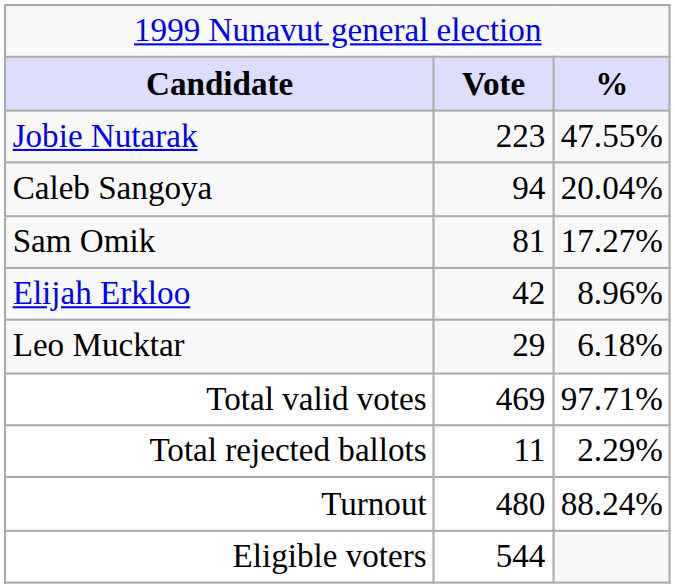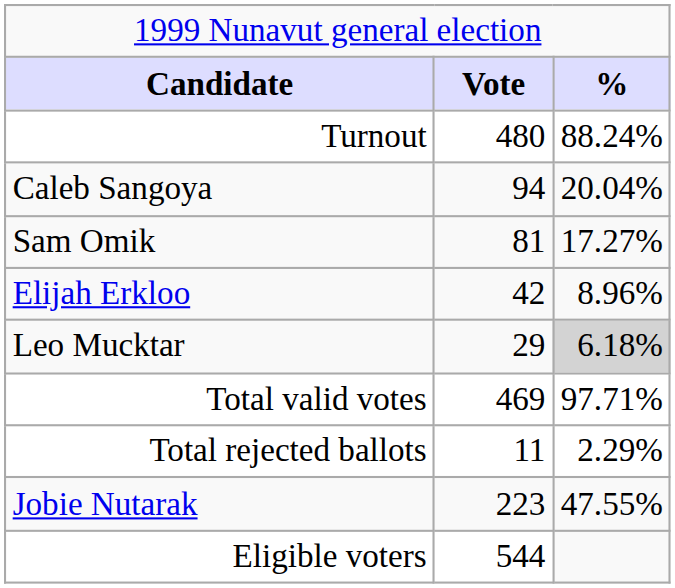 <table class="wikitable">
 <tr>
 <td colspan=3 align=center><a href='#'>1999 Nunavut general election</a></td>
 </tr>
 <tr>
 <th style="background:#ddf; width:200px;">Candidate</th>
 <th style="background:#ddf; width:50px;">Vote</th>
 <th style="background:#ddf; width:30px;">%</th>
 </tr>
-<tr>
-<td><a href='#'>Jobie Nutarak</a></td>
-<td align="right">223</td>
-<td align="right">47.55%</td>
+<tr style="background-color:white;text-align:right;border-top:1px solid darkgray;">
+<td>Turnout</td>
+<td>480</td>
+<td>88.24%</td>
 </tr>
 <tr>
 <td>Caleb Sangoya</td>
 <td align="right">94</td>
 <td align="right">20.04%</td>
 </tr>
 <tr>
 <td>Sam Omik</td>
 <td align="right">81</td>
 <td align="right">17.27%</td>
 </tr>
 <tr>
 <td><a href='#'>Elijah Erkloo</a></td>
 <td align="right">42</td>
 <td align="right">8.96%</td>
 </tr>
 <tr>
 <td>Leo Mucktar</td>
 <td align="right">29</td>
-<td align="right">6.18%</td>
+<td align="right" style="background: lightgrey;">6.18%</td>
 </tr>
 <tr style="background-color:white;text-align:right;border-top:1px solid darkgray;">
 <td>Total valid votes</td>
 <td>469</td>
 <td>97.71%</td>
 </tr>
 <tr style="background-color:white;text-align:right;border-top:1px solid darkgray;">
 <td>Total rejected ballots</td>
 <td>11</td>
 <td>2.29%</td>
 </tr>
-<tr style="background-color:white;text-align:right;border-top:1px solid darkgray;">
-<td>Turnout</td>
-<td>480</td>
-<td>88.24%</td>
+<tr>
+<td><a href='#'>Jobie Nutarak</a></td>
+<td align="right">223</td>
+<td align="right">47.55%</td>
 </tr>
 <tr style="background-color:white;text-align:right;border-top:1px solid darkgray;">
 <td>Eligible voters</td>
 <td>544</td>
 </tr>
 </table>
